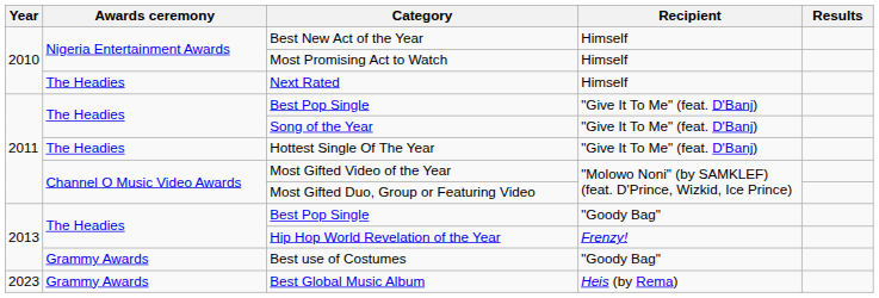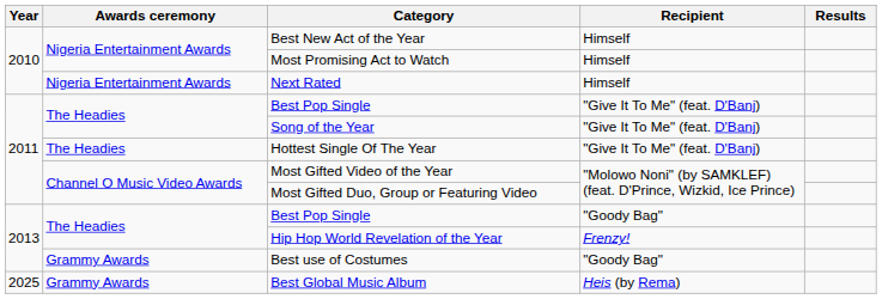 <table class="wikitable">
 <tr>
 <th>Year</th>
 <th width="250">Awards ceremony</th>
 <th width="350">Category</th>
 <th width="250">Recipient</th>
 <th width="75">Results</th>
 </tr>
 <tr>
 <td rowspan="3">2010</td>
 <td rowspan="2"><a href='#'>Nigeria Entertainment Awards</a></td>
 <td>Best New Act of the Year</td>
 <td>Himself</td>
 <td></td>
 </tr>
 <tr>
 <td>Most Promising Act to Watch</td>
 <td>Himself</td>
 <td></td>
 </tr>
 <tr>
-<td><a href='#'>The Headies</a></td>
+<td><a href='#'>Nigeria Entertainment Awards</a></td>
 <td><a href='#'>Next Rated</a></td>
 <td>Himself</td>
 <td></td>
 </tr>
 <tr>
 <td rowspan="5">2011</td>
 <td rowspan="2"><a href='#'>The Headies</a></td>
 <td><a href='#'>Best Pop Single</a></td>
 <td>"Give It To Me" (feat. <a href='#'>D'Banj</a>)</td>
 <td></td>
 </tr>
 <tr>
 <td><a href='#'>Song of the Year</a></td>
 <td>"Give It To Me" (feat. <a href='#'>D'Banj</a>)</td>
 <td></td>
 </tr>
 <tr>
 <td><a href='#'>The Headies</a></td>
 <td>Hottest Single Of The Year</td>
 <td>"Give It To Me" (feat. <a href='#'>D'Banj</a>)</td>
 <td></td>
 </tr>
 <tr>
 <td rowspan="2"><a href='#'>Channel O Music Video Awards</a></td>
 <td>Most Gifted Video of the Year</td>
 <td rowspan="2">"Molowo Noni" (by SAMKLEF)<br>(feat. D'Prince, Wizkid, Ice Prince)</td>
 <td></td>
 </tr>
 <tr>
 <td>Most Gifted Duo, Group or Featuring Video</td>
 <td></td>
 </tr>
 <tr>
 <td rowspan="3">2013</td>
 <td rowspan="2"><a href='#'>The Headies</a></td>
 <td><a href='#'>Best Pop Single</a></td>
 <td>"Goody Bag"</td>
 <td></td>
 </tr>
 <tr>
 <td><a href='#'>Hip Hop World Revelation of the Year</a></td>
 <td><em><a href='#'>Frenzy!</a></em></td>
 <td></td>
 </tr>
 <tr>
 <td><a href='#'>Grammy Awards</a></td>
 <td>Best use of Costumes</td>
 <td>"Goody Bag"</td>
 <td></td>
 </tr>
 <tr>
-<td>2023</td>
+<td>2025</td>
 <td><a href='#'>Grammy Awards</a></td>
 <td><a href='#'>Best Global Music Album</a></td>
 <td><em><a href='#'>Heis</a></em> (by <a href='#'>Rema</a>)</td>
 <td></td>
 </tr>
 </table>
